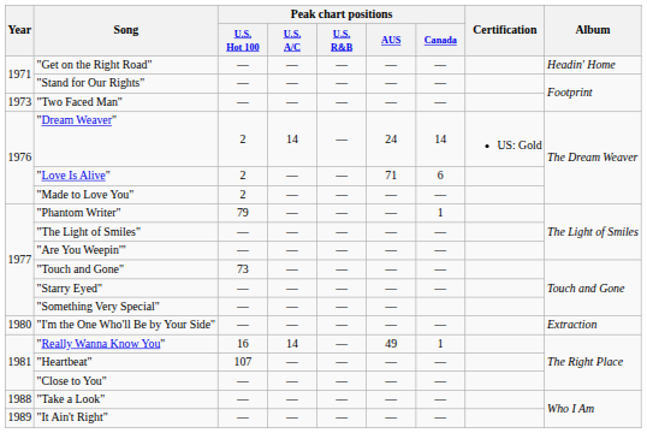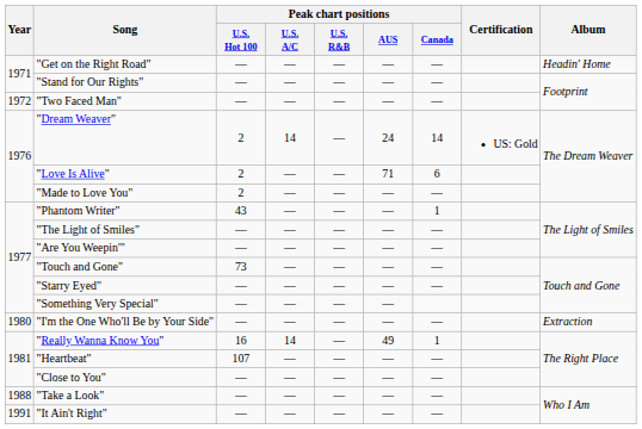 <table class="wikitable">
 <tr>
 <th align=center rowspan=2>Year</th>
 <th align=center rowspan=2>Song</th>
 <th align=center colspan=5>Peak chart positions</th>
 <th rowspan="2">Certification</th>
 <th align=center rowspan=2>Album</th>
 </tr>
 <tr>
 <th width=60><small><a href='#'>U.S.<br>Hot 100</a></small></th>
 <th width=60><small><a href='#'>U.S.<br>A/C</a></small></th>
 <th width=60><small><a href='#'>U.S.<br>R&B</a></small></th>
 <th width=60><small><a href='#'>AUS</a></small><br></th>
 <th width=60><small><a href='#'>Canada</a></small></th>
 </tr>
 <tr>
 <td align=left valign=center rowspan=2>1971</td>
 <td align=left valign=top>"Get on the Right Road"</td>
 <td align=center valign=center>—</td>
 <td align=center valign=center>—</td>
 <td align=center valign=center>—</td>
 <td align=center valign=center>—</td>
 <td align=center valign=center>—</td>
 <td></td>
 <td align=left valign=center rowspan=1><em>Headin' Home</em></td>
 </tr>
 <tr>
 <td align=left valign=top>"Stand for Our Rights"</td>
 <td align=center valign=center>—</td>
 <td align=center valign=center>—</td>
 <td align=center valign=center>—</td>
 <td align=center valign=center>—</td>
 <td align=center valign=center>—</td>
 <td></td>
 <td align=left valign=center rowspan=2><em>Footprint</em></td>
 </tr>
 <tr>
-<td align=left valign=center>1973</td>
+<td align=left valign=center>1972</td>
 <td align=left valign=top>"Two Faced Man"</td>
 <td align=center valign=center>—</td>
 <td align=center valign=center>—</td>
 <td align=center valign=center>—</td>
 <td align=center valign=center>—</td>
 <td align=center valign=center>—</td>
 <td></td>
 </tr>
 <tr>
 <td align=left valign=center rowspan=3>1976</td>
 <td align=left valign=top>"<a href='#'>Dream Weaver</a>"</td>
 <td align=center valign=center>2</td>
 <td align=center valign=center>14</td>
 <td align=center valign=center>—</td>
 <td align=center valign=center>24</td>
 <td align=center valign=center>14</td>
 <td><br><ul><li>US: Gold</li></ul></td>
 <td align=left valign=center rowspan=3><em>The Dream Weaver</em></td>
 </tr>
 <tr>
 <td align=left valign=top>"<a href='#'>Love Is Alive</a>"</td>
 <td align=center valign=center>2</td>
 <td align=center valign=center>—</td>
 <td align=center valign=center>—</td>
 <td align=center valign=center>71</td>
 <td align=center valign=center>6</td>
 <td></td>
 </tr>
 <tr>
 <td align=left valign=top>"Made to Love You"</td>
 <td align=center valign=center>2</td>
 <td align=center valign=center>—</td>
 <td align=center valign=center>—</td>
 <td align=center valign=center>—</td>
 <td align=center valign=center>—</td>
 <td></td>
 </tr>
 <tr>
 <td align=left valign=center rowspan=6>1977</td>
 <td align=left valign=top>"Phantom Writer"</td>
-<td align=center valign=center>79</td>
+<td align=center valign=center>43</td>
 <td align=center valign=center>—</td>
 <td align=center valign=center>—</td>
 <td align=center valign=center>—</td>
 <td align=center valign=center>1</td>
 <td></td>
 <td align=left valign=center rowspan=3><em>The Light of Smiles</em></td>
 </tr>
 <tr>
 <td align=left valign=top>"The Light of Smiles"</td>
 <td align=center valign=center>—</td>
 <td align=center valign=center>—</td>
 <td align=center valign=center>—</td>
 <td align=center valign=center>—</td>
 <td align=center valign=center>—</td>
 <td></td>
 </tr>
 <tr>
 <td align=left valign=top>"Are You Weepin'"</td>
 <td align=center valign=center>—</td>
 <td align=center valign=center>—</td>
 <td align=center valign=center>—</td>
 <td align=center valign=center>—</td>
 <td align=center valign=center>—</td>
 <td></td>
 </tr>
 <tr>
 <td align=left valign=top>"Touch and Gone"</td>
 <td align=center valign=center>73</td>
 <td align=center valign=center>—</td>
 <td align=center valign=center>—</td>
 <td align=center valign=center>—</td>
 <td align=center valign=center>—</td>
 <td></td>
 <td align=left valign=center rowspan=3><em>Touch and Gone</em></td>
 </tr>
 <tr>
 <td align=left valign=top>"Starry Eyed"</td>
 <td align=center valign=center>—</td>
 <td align=center valign=center>—</td>
 <td align=center valign=center>—</td>
 <td align=center valign=center>—</td>
 <td align=center valign=center>—</td>
 <td></td>
 </tr>
 <tr>
 <td align=left valign=top>"Something Very Special"</td>
 <td align=center valign=center>—</td>
 <td align=center valign=center>—</td>
 <td align=center valign=center>—</td>
 <td align=center valign=center>—</td>
 <td></td>
 </tr>
 <tr>
 <td align=left valign=center rowspan=1>1980</td>
 <td align=left valign=top>"I'm the One Who'll Be by Your Side"</td>
 <td align=center valign=center>—</td>
 <td align=center valign=center>—</td>
 <td align=center valign=center>—</td>
 <td align=center valign=center>—</td>
 <td align=center valign=center>—</td>
 <td></td>
 <td align=left valign=center><em>Extraction</em></td>
 </tr>
 <tr>
 <td align=left valign=center rowspan=3>1981</td>
 <td align=left valign=top>"<a href='#'>Really Wanna Know You</a>"</td>
 <td align=center valign=center>16</td>
 <td align=center valign=center>14</td>
 <td align=center valign=center>—</td>
 <td align=center valign=center>49</td>
 <td align=center valign=center>1</td>
 <td></td>
 <td align=left valign=center rowspan=3><em>The Right Place</em></td>
 </tr>
 <tr>
 <td align=left valign=top>"Heartbeat"</td>
 <td align=center valign=center>107</td>
 <td align=center valign=center>—</td>
 <td align=center valign=center>—</td>
 <td align=center valign=center>—</td>
 <td align=center valign=center>—</td>
 <td></td>
 </tr>
 <tr>
 <td align=left valign=top>"Close to You"</td>
 <td align=center valign=center>—</td>
 <td align=center valign=center>—</td>
 <td align=center valign=center>—</td>
 <td align=center valign=center>—</td>
 <td align=center valign=center>—</td>
 <td></td>
 </tr>
 <tr>
 <td align=left valign=center>1988</td>
 <td align=left valign=top>"Take a Look"</td>
 <td align=center valign=center>—</td>
 <td align=center valign=center>—</td>
 <td align=center valign=center>—</td>
 <td align=center valign=center>—</td>
 <td align=center valign=center>—</td>
 <td></td>
 <td align=left valign=center rowspan=2><em>Who I Am</em></td>
 </tr>
 <tr>
-<td align=left valign=center>1989</td>
+<td align=left valign=center>1991</td>
 <td align=left valign=top>"It Ain't Right"</td>
 <td align=center valign=center>—</td>
 <td align=center valign=center>—</td>
 <td align=center valign=center>—</td>
 <td align=center valign=center>—</td>
 <td align=center valign=center>—</td>
 <td></td>
 </tr>
 </table>
